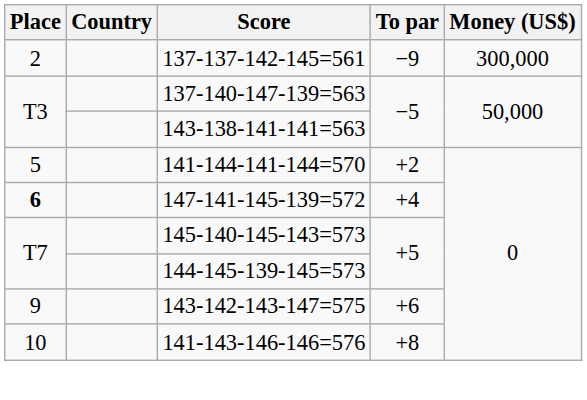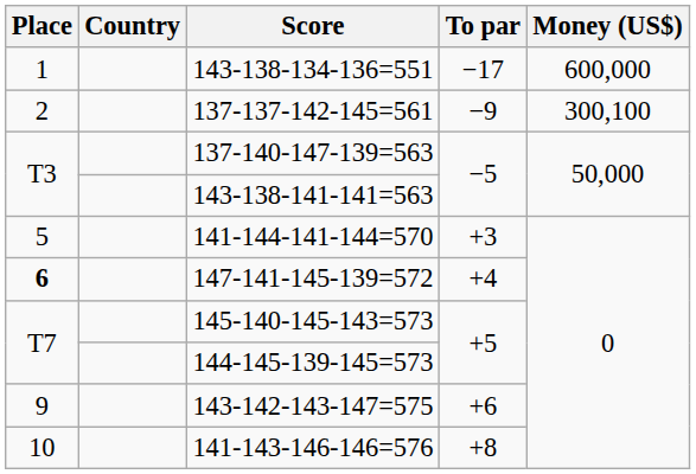 <table class="wikitable">
 <tr>
 <th>Place</th>
 <th>Country</th>
 <th>Score</th>
 <th>To par</th>
 <th>Money (US$)</th>
 </tr>
 <tr>
+<td align=center>1</td>
+<td></td>
+<td>143-138-134-136=551</td>
+<td align=center>−17</td>
+<td align=center>600,000</td>
+</tr>
+<tr>
 <td align=center>2</td>
 <td></td>
 <td>137-137-142-145=561</td>
 <td align=center>−9</td>
-<td align=center>300,000</td>
+<td align=center>300,100</td>
 </tr>
 <tr>
 <td align=center rowspan=2>T3</td>
 <td></td>
 <td>137-140-147-139=563</td>
 <td align=center rowspan=2>−5</td>
 <td align=center rowspan=2>50,000</td>
 </tr>
 <tr>
 <td></td>
 <td>143-138-141-141=563</td>
 </tr>
 <tr>
 <td align=center>5</td>
 <td></td>
 <td>141-144-141-144=570</td>
-<td align=center>+2</td>
+<td align=center>+3</td>
 <td align=center rowspan=6>0</td>
 </tr>
 <tr>
 <td align=center><strong>6</strong></td>
 <td></td>
 <td>147-141-145-139=572</td>
 <td align=center>+4</td>
 </tr>
 <tr>
 <td align=center rowspan=2>T7</td>
 <td></td>
 <td>145-140-145-143=573</td>
 <td align=center rowspan=2>+5</td>
 </tr>
 <tr>
 <td></td>
 <td>144-145-139-145=573</td>
 </tr>
 <tr>
 <td align=center>9</td>
 <td></td>
 <td>143-142-143-147=575</td>
 <td align=center>+6</td>
 </tr>
 <tr>
 <td align=center>10</td>
 <td></td>
 <td>141-143-146-146=576</td>
 <td align=center>+8</td>
 </tr>
 </table>
